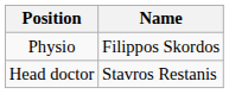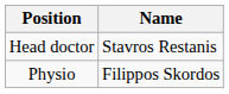 <table class="wikitable" style="text-align: center;">
 <tr>
 <th>Position</th>
 <th>Name</th>
 </tr>
 <tr>
+<td>Head doctor</td>
+<td style="text-align:left;">Stavros Restanis</td>
+</tr>
+<tr>
 <td>Physio</td>
 <td style="text-align:left;">Filippos Skordos</td>
 </tr>
-<tr>
-<td>Head doctor</td>
-<td style="text-align:left;">Stavros Restanis</td>
-</tr>
 </table>
